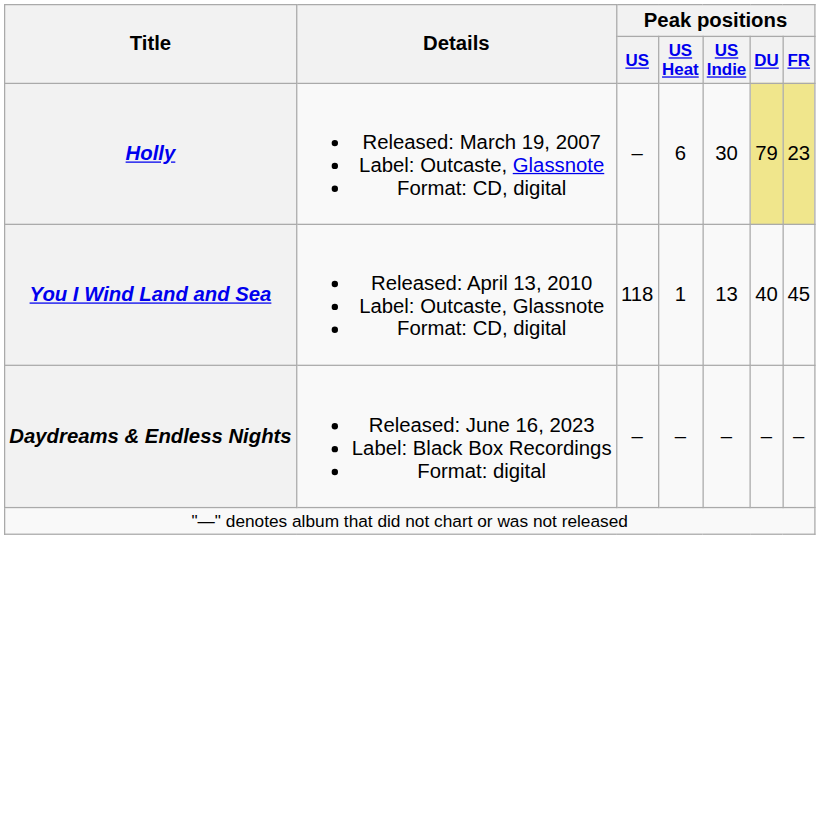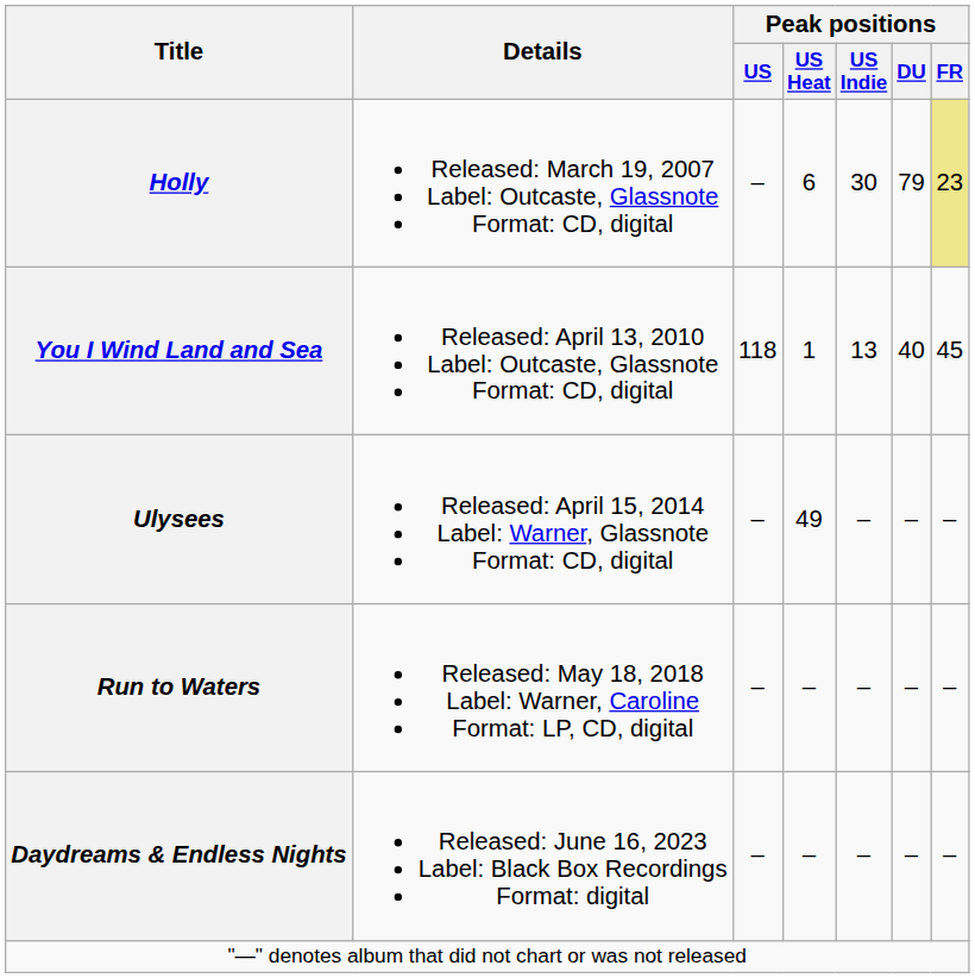 <table class="wikitable" style="text-align:center;">
 <tr>
 <th rowspan="2">Title</th>
 <th rowspan="2">Details</th>
 <th colspan="5">Peak positions</th>
 </tr>
 <tr style="font-size:smaller;">
 <th style="width:8px;"><a href='#'>US</a></th>
 <th style="width:8px;"><a href='#'>US<br>Heat</a></th>
 <th style="width:8px;"><a href='#'>US<br>Indie</a></th>
 <th style="width:8px;"><a href='#'>DU</a></th>
 <th style="width:8px;"><a href='#'>FR</a></th>
 </tr>
 <tr>
 <th scope="row"><em><a href='#'>Holly</a></em></th>
 <td><br><ul><li>Released: March 19, 2007</li><li>Label: Outcaste, <a href='#'>Glassnote</a></li><li>Format: CD, digital</li></ul></td>
 <td>–</td>
 <td>6</td>
 <td>30</td>
-<td style="background: khaki;">79</td>
+<td>79</td>
 <td style="background: khaki;">23</td>
 </tr>
 <tr>
 <th scope="row"><em><a href='#'>You I Wind Land and Sea</a></em></th>
 <td><br><ul><li>Released: April 13, 2010</li><li>Label: Outcaste, Glassnote</li><li>Format: CD, digital</li></ul></td>
 <td>118</td>
 <td>1</td>
 <td>13</td>
 <td>40</td>
 <td>45</td>
+</tr>
+<tr>
+<th scope="row"><em>Ulysees</em></th>
+<td><br><ul><li>Released: April 15, 2014</li><li>Label: <a href='#'>Warner</a>, Glassnote</li><li>Format: CD, digital</li></ul></td>
+<td>–</td>
+<td>49</td>
+<td>–</td>
+<td>–</td>
+<td>–</td>
+</tr>
+<tr>
+<th scope="row"><em>Run to Waters</em></th>
+<td><br><ul><li>Released: May 18, 2018</li><li>Label: Warner, <a href='#'>Caroline</a></li><li>Format: LP, CD, digital</li></ul></td>
+<td>–</td>
+<td>–</td>
+<td>–</td>
+<td>–</td>
+<td>–</td>
 </tr>
 <tr>
 <th scope="row"><em>Daydreams & Endless Nights</em></th>
 <td><br><ul><li>Released: June 16, 2023</li><li>Label: Black Box Recordings</li><li>Format: digital</li></ul></td>
 <td>–</td>
 <td>–</td>
 <td>–</td>
 <td>–</td>
 <td>–</td>
 </tr>
 <tr>
 <td colspan="7" style="font-size:85%;">"—" denotes album that did not chart or was not released</td>
 </tr>
 </table>
